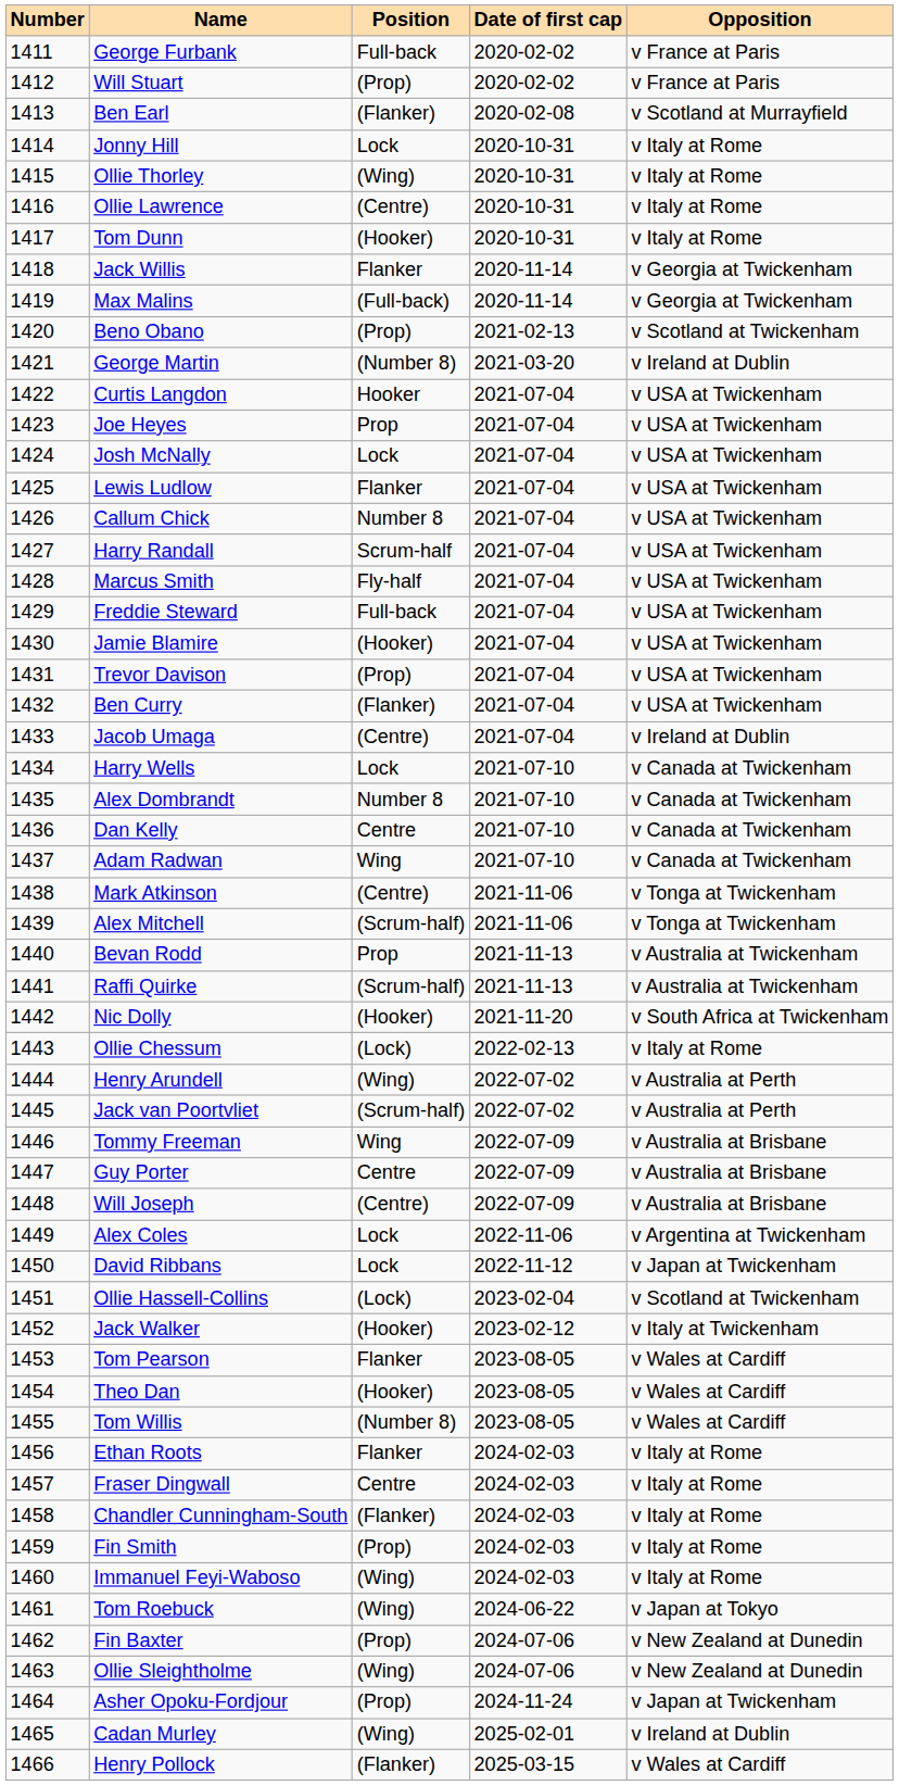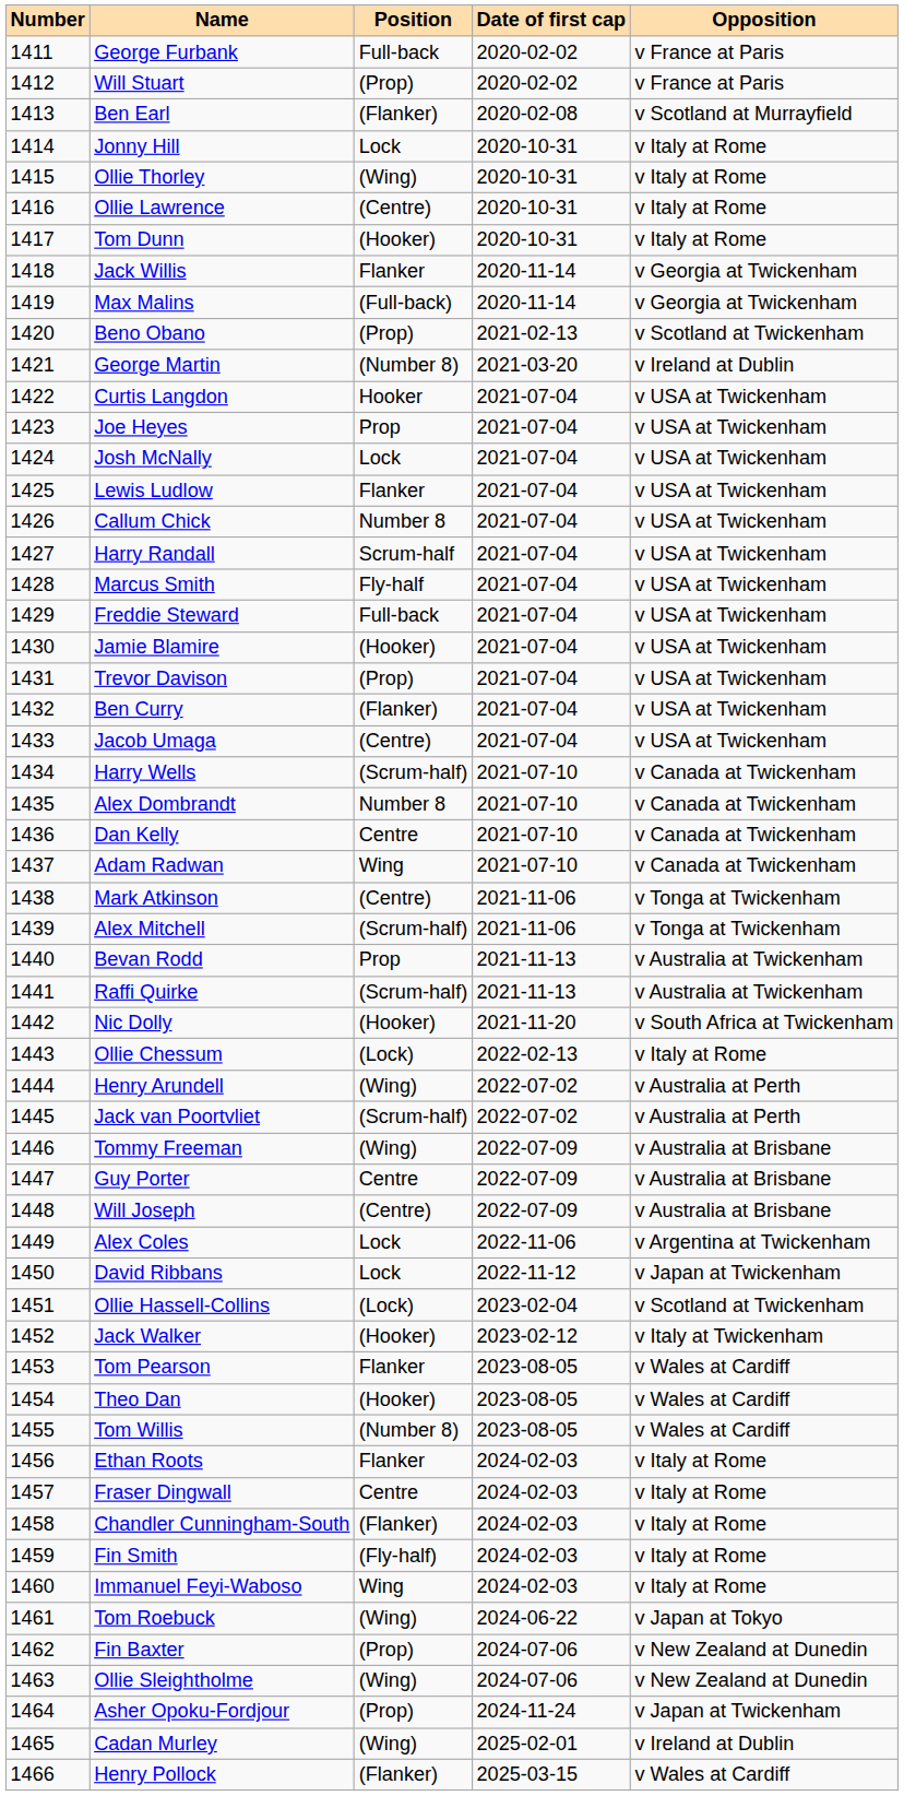 <table class="sortable wikitable" style="margin:auto;">
 <tr>
 <th style="background:#ffdead;">Number</th>
 <th style="background:#ffdead;">Name</th>
 <th style="background:#ffdead;">Position</th>
 <th style="background:#ffdead;">Date of first cap</th>
 <th style="background:#ffdead;">Opposition</th>
 </tr>
 <tr>
 <td>1411</td>
 <td><a href='#'>George Furbank</a></td>
 <td>Full-back</td>
 <td>2020-02-02</td>
 <td>v France at Paris</td>
 </tr>
 <tr>
 <td>1412</td>
 <td><a href='#'>Will Stuart</a></td>
 <td>(Prop)</td>
 <td>2020-02-02</td>
 <td>v France at Paris</td>
 </tr>
 <tr>
 <td>1413</td>
 <td><a href='#'>Ben Earl</a></td>
 <td>(Flanker)</td>
 <td>2020-02-08</td>
 <td>v Scotland at Murrayfield</td>
 </tr>
 <tr>
 <td>1414</td>
 <td><a href='#'>Jonny Hill</a></td>
 <td>Lock</td>
 <td>2020-10-31</td>
 <td>v Italy at Rome</td>
 </tr>
 <tr>
 <td>1415</td>
 <td><a href='#'>Ollie Thorley</a></td>
 <td>(Wing)</td>
 <td>2020-10-31</td>
 <td>v Italy at Rome</td>
 </tr>
 <tr>
 <td>1416</td>
 <td><a href='#'>Ollie Lawrence</a></td>
 <td>(Centre)</td>
 <td>2020-10-31</td>
 <td>v Italy at Rome</td>
 </tr>
 <tr>
 <td>1417</td>
 <td><a href='#'>Tom Dunn</a></td>
 <td>(Hooker)</td>
 <td>2020-10-31</td>
 <td>v Italy at Rome</td>
 </tr>
 <tr>
 <td>1418</td>
 <td><a href='#'>Jack Willis</a></td>
 <td>Flanker</td>
 <td>2020-11-14</td>
 <td>v Georgia at Twickenham</td>
 </tr>
 <tr>
 <td>1419</td>
 <td><a href='#'>Max Malins</a></td>
 <td>(Full-back)</td>
 <td>2020-11-14</td>
 <td>v Georgia at Twickenham</td>
 </tr>
 <tr>
 <td>1420</td>
 <td><a href='#'>Beno Obano</a></td>
 <td>(Prop)</td>
 <td>2021-02-13</td>
 <td>v Scotland at Twickenham</td>
 </tr>
 <tr>
 <td>1421</td>
 <td><a href='#'>George Martin</a></td>
 <td>(Number 8)</td>
 <td>2021-03-20</td>
 <td>v Ireland at Dublin</td>
 </tr>
 <tr>
 <td>1422</td>
 <td><a href='#'>Curtis Langdon</a></td>
 <td>Hooker</td>
 <td>2021-07-04</td>
 <td>v USA at Twickenham</td>
 </tr>
 <tr>
 <td>1423</td>
 <td><a href='#'>Joe Heyes</a></td>
 <td>Prop</td>
 <td>2021-07-04</td>
 <td>v USA at Twickenham</td>
 </tr>
 <tr>
 <td>1424</td>
 <td><a href='#'>Josh McNally</a></td>
 <td>Lock</td>
 <td>2021-07-04</td>
 <td>v USA at Twickenham</td>
 </tr>
 <tr>
 <td>1425</td>
 <td><a href='#'>Lewis Ludlow</a></td>
 <td>Flanker</td>
 <td>2021-07-04</td>
 <td>v USA at Twickenham</td>
 </tr>
 <tr>
 <td>1426</td>
 <td><a href='#'>Callum Chick</a></td>
 <td>Number 8</td>
 <td>2021-07-04</td>
 <td>v USA at Twickenham</td>
 </tr>
 <tr>
 <td>1427</td>
 <td><a href='#'>Harry Randall</a></td>
 <td>Scrum-half</td>
 <td>2021-07-04</td>
 <td>v USA at Twickenham</td>
 </tr>
 <tr>
 <td>1428</td>
 <td><a href='#'>Marcus Smith</a></td>
 <td>Fly-half</td>
 <td>2021-07-04</td>
 <td>v USA at Twickenham</td>
 </tr>
 <tr>
 <td>1429</td>
 <td><a href='#'>Freddie Steward</a></td>
 <td>Full-back</td>
 <td>2021-07-04</td>
 <td>v USA at Twickenham</td>
 </tr>
 <tr>
 <td>1430</td>
 <td><a href='#'>Jamie Blamire</a></td>
 <td>(Hooker)</td>
 <td>2021-07-04</td>
 <td>v USA at Twickenham</td>
 </tr>
 <tr>
 <td>1431</td>
 <td><a href='#'>Trevor Davison</a></td>
 <td>(Prop)</td>
 <td>2021-07-04</td>
 <td>v USA at Twickenham</td>
 </tr>
 <tr>
 <td>1432</td>
 <td><a href='#'>Ben Curry</a></td>
 <td>(Flanker)</td>
 <td>2021-07-04</td>
 <td>v USA at Twickenham</td>
 </tr>
 <tr>
 <td>1433</td>
 <td><a href='#'>Jacob Umaga</a></td>
 <td>(Centre)</td>
 <td>2021-07-04</td>
-<td>v Ireland at Dublin</td>
+<td>v USA at Twickenham</td>
 </tr>
 <tr>
 <td>1434</td>
 <td><a href='#'>Harry Wells</a></td>
-<td>Lock</td>
+<td>(Scrum-half)</td>
 <td>2021-07-10</td>
 <td>v Canada at Twickenham</td>
 </tr>
 <tr>
 <td>1435</td>
 <td><a href='#'>Alex Dombrandt</a></td>
 <td>Number 8</td>
 <td>2021-07-10</td>
 <td>v Canada at Twickenham</td>
 </tr>
 <tr>
 <td>1436</td>
 <td><a href='#'>Dan Kelly</a></td>
 <td>Centre</td>
 <td>2021-07-10</td>
 <td>v Canada at Twickenham</td>
 </tr>
 <tr>
 <td>1437</td>
 <td><a href='#'>Adam Radwan</a></td>
 <td>Wing</td>
 <td>2021-07-10</td>
 <td>v Canada at Twickenham</td>
 </tr>
 <tr>
 <td>1438</td>
 <td><a href='#'>Mark Atkinson</a></td>
 <td>(Centre)</td>
 <td>2021-11-06</td>
 <td>v Tonga at Twickenham</td>
 </tr>
 <tr>
 <td>1439</td>
 <td><a href='#'>Alex Mitchell</a></td>
 <td>(Scrum-half)</td>
 <td>2021-11-06</td>
 <td>v Tonga at Twickenham</td>
 </tr>
 <tr>
 <td>1440</td>
 <td><a href='#'>Bevan Rodd</a></td>
 <td>Prop</td>
 <td>2021-11-13</td>
 <td>v Australia at Twickenham</td>
 </tr>
 <tr>
 <td>1441</td>
 <td><a href='#'>Raffi Quirke</a></td>
 <td>(Scrum-half)</td>
 <td>2021-11-13</td>
 <td>v Australia at Twickenham</td>
 </tr>
 <tr>
 <td>1442</td>
 <td><a href='#'>Nic Dolly</a></td>
 <td>(Hooker)</td>
 <td>2021-11-20</td>
 <td>v South Africa at Twickenham</td>
 </tr>
 <tr>
 <td>1443</td>
 <td><a href='#'>Ollie Chessum</a></td>
 <td>(Lock)</td>
 <td>2022-02-13</td>
 <td>v Italy at Rome</td>
 </tr>
 <tr>
 <td>1444</td>
 <td><a href='#'>Henry Arundell</a></td>
 <td>(Wing)</td>
 <td>2022-07-02</td>
 <td>v Australia at Perth</td>
 </tr>
 <tr>
 <td>1445</td>
 <td><a href='#'>Jack van Poortvliet</a></td>
 <td>(Scrum-half)</td>
 <td>2022-07-02</td>
 <td>v Australia at Perth</td>
 </tr>
 <tr>
 <td>1446</td>
 <td><a href='#'>Tommy Freeman</a></td>
-<td>Wing</td>
+<td>(Wing)</td>
 <td>2022-07-09</td>
 <td>v Australia at Brisbane</td>
 </tr>
 <tr>
 <td>1447</td>
 <td><a href='#'>Guy Porter</a></td>
 <td>Centre</td>
 <td>2022-07-09</td>
 <td>v Australia at Brisbane</td>
 </tr>
 <tr>
 <td>1448</td>
 <td><a href='#'>Will Joseph</a></td>
 <td>(Centre)</td>
 <td>2022-07-09</td>
 <td>v Australia at Brisbane</td>
 </tr>
 <tr>
 <td>1449</td>
 <td><a href='#'>Alex Coles</a></td>
 <td>Lock</td>
 <td>2022-11-06</td>
 <td>v Argentina at Twickenham</td>
 </tr>
 <tr>
 <td>1450</td>
 <td><a href='#'>David Ribbans</a></td>
 <td>Lock</td>
 <td>2022-11-12</td>
 <td>v Japan at Twickenham</td>
 </tr>
 <tr>
 <td>1451</td>
 <td><a href='#'>Ollie Hassell-Collins</a></td>
 <td>(Lock)</td>
 <td>2023-02-04</td>
 <td>v Scotland at Twickenham</td>
 </tr>
 <tr>
 <td>1452</td>
 <td><a href='#'>Jack Walker</a></td>
 <td>(Hooker)</td>
 <td>2023-02-12</td>
 <td>v Italy at Twickenham</td>
 </tr>
 <tr>
 <td>1453</td>
 <td><a href='#'>Tom Pearson</a></td>
 <td>Flanker</td>
 <td>2023-08-05</td>
 <td>v Wales at Cardiff</td>
 </tr>
 <tr>
 <td>1454</td>
 <td><a href='#'>Theo Dan</a></td>
 <td>(Hooker)</td>
 <td>2023-08-05</td>
 <td>v Wales at Cardiff</td>
 </tr>
 <tr>
 <td>1455</td>
 <td><a href='#'>Tom Willis</a></td>
 <td>(Number 8)</td>
 <td>2023-08-05</td>
 <td>v Wales at Cardiff</td>
 </tr>
 <tr>
 <td>1456</td>
 <td><a href='#'>Ethan Roots</a></td>
 <td>Flanker</td>
 <td>2024-02-03</td>
 <td>v Italy at Rome</td>
 </tr>
 <tr>
 <td>1457</td>
 <td><a href='#'>Fraser Dingwall</a></td>
 <td>Centre</td>
 <td>2024-02-03</td>
 <td>v Italy at Rome</td>
 </tr>
 <tr>
 <td>1458</td>
 <td><a href='#'>Chandler Cunningham-South</a></td>
 <td>(Flanker)</td>
 <td>2024-02-03</td>
 <td>v Italy at Rome</td>
 </tr>
 <tr>
 <td>1459</td>
 <td><a href='#'>Fin Smith</a></td>
-<td>(Prop)</td>
+<td>(Fly-half)</td>
 <td>2024-02-03</td>
 <td>v Italy at Rome</td>
 </tr>
 <tr>
 <td>1460</td>
 <td><a href='#'>Immanuel Feyi-Waboso</a></td>
-<td>(Wing)</td>
+<td>Wing</td>
 <td>2024-02-03</td>
 <td>v Italy at Rome</td>
 </tr>
 <tr>
 <td>1461</td>
 <td><a href='#'>Tom Roebuck</a></td>
 <td>(Wing)</td>
 <td>2024-06-22</td>
 <td>v Japan at Tokyo</td>
 </tr>
 <tr>
 <td>1462</td>
 <td><a href='#'>Fin Baxter</a></td>
 <td>(Prop)</td>
 <td>2024-07-06</td>
 <td>v New Zealand at Dunedin</td>
 </tr>
 <tr>
 <td>1463</td>
 <td><a href='#'>Ollie Sleightholme</a></td>
 <td>(Wing)</td>
 <td>2024-07-06</td>
 <td>v New Zealand at Dunedin</td>
 </tr>
 <tr>
 <td>1464</td>
 <td><a href='#'>Asher Opoku-Fordjour</a></td>
 <td>(Prop)</td>
 <td>2024-11-24</td>
 <td>v Japan at Twickenham</td>
 </tr>
 <tr>
 <td>1465</td>
 <td><a href='#'>Cadan Murley</a></td>
 <td>(Wing)</td>
 <td>2025-02-01</td>
 <td>v Ireland at Dublin</td>
 </tr>
 <tr>
 <td>1466</td>
 <td><a href='#'>Henry Pollock</a></td>
 <td>(Flanker)</td>
 <td>2025-03-15</td>
 <td>v Wales at Cardiff</td>
 </tr>
 </table>
